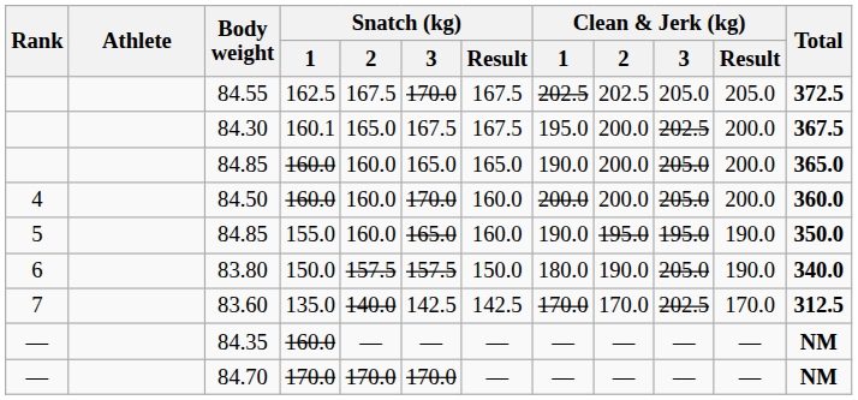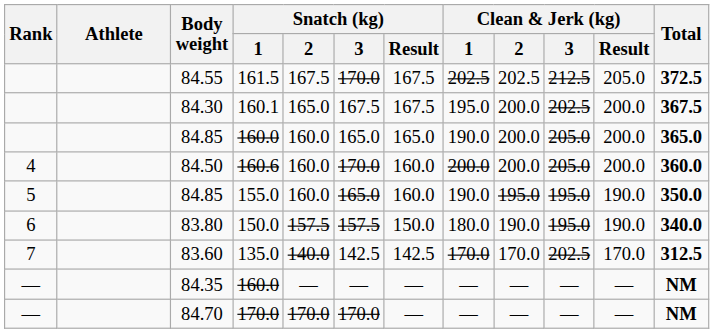 <table class = "wikitable" style="text-align:center;">
 <tr>
 <th rowspan=2 width=40>Rank</th>
 <th rowspan=2 width=250>Athlete</th>
 <th rowspan=2 width=50>Body weight</th>
 <th colspan=4>Snatch (kg)</th>
 <th colspan=4>Clean & Jerk (kg)</th>
 <th rowspan=2 width=55>Total</th>
 </tr>
 <tr>
 <th width=35>1</th>
 <th width=35>2</th>
 <th width=35>3</th>
 <th width=45>Result</th>
 <th width=35>1</th>
 <th width=35>2</th>
 <th width=35>3</th>
 <th width=45>Result</th>
 </tr>
 <tr>
 <td></td>
 <td align=left></td>
 <td>84.55</td>
-<td>162.5</td>
+<td>161.5</td>
 <td>167.5</td>
 <td><s>170.0</s></td>
 <td>167.5</td>
 <td><s>202.5</s></td>
 <td>202.5</td>
-<td>205.0</td>
+<td><s>212.5</s></td>
 <td>205.0</td>
 <td><strong>372.5</strong></td>
 </tr>
 <tr>
 <td></td>
 <td align=left></td>
 <td>84.30</td>
 <td>160.1</td>
 <td>165.0</td>
 <td>167.5</td>
 <td>167.5</td>
 <td>195.0</td>
 <td>200.0</td>
 <td><s>202.5</s></td>
 <td>200.0</td>
 <td><strong>367.5</strong></td>
 </tr>
 <tr>
 <td></td>
 <td align=left></td>
 <td>84.85</td>
 <td><s>160.0</s></td>
 <td>160.0</td>
 <td>165.0</td>
 <td>165.0</td>
 <td>190.0</td>
 <td>200.0</td>
 <td><s>205.0</s></td>
 <td>200.0</td>
 <td><strong>365.0</strong></td>
 </tr>
 <tr>
 <td>4</td>
 <td align=left></td>
 <td>84.50</td>
-<td><s>160.0</s></td>
+<td><s>160.6</s></td>
 <td>160.0</td>
 <td><s>170.0</s></td>
 <td>160.0</td>
 <td><s>200.0</s></td>
 <td>200.0</td>
 <td><s>205.0</s></td>
 <td>200.0</td>
 <td><strong>360.0</strong></td>
 </tr>
 <tr>
 <td>5</td>
 <td align=left></td>
 <td>84.85</td>
 <td>155.0</td>
 <td>160.0</td>
 <td><s>165.0</s></td>
 <td>160.0</td>
 <td>190.0</td>
 <td><s>195.0</s></td>
 <td><s>195.0</s></td>
 <td>190.0</td>
 <td><strong>350.0</strong></td>
 </tr>
 <tr>
 <td>6</td>
 <td align=left></td>
 <td>83.80</td>
 <td>150.0</td>
 <td><s>157.5</s></td>
 <td><s>157.5</s></td>
 <td>150.0</td>
 <td>180.0</td>
 <td>190.0</td>
-<td><s>205.0</s></td>
+<td><s>195.0</s></td>
 <td>190.0</td>
 <td><strong>340.0</strong></td>
 </tr>
 <tr>
 <td>7</td>
 <td align=left></td>
 <td>83.60</td>
 <td>135.0</td>
 <td><s>140.0</s></td>
 <td>142.5</td>
 <td>142.5</td>
 <td><s>170.0</s></td>
 <td>170.0</td>
 <td><s>202.5</s></td>
 <td>170.0</td>
 <td><strong>312.5</strong></td>
 </tr>
 <tr>
 <td>—</td>
 <td align=left></td>
 <td>84.35</td>
 <td><s>160.0</s></td>
 <td>—</td>
 <td>—</td>
 <td>—</td>
 <td>—</td>
 <td>—</td>
 <td>—</td>
 <td>—</td>
 <td><strong>NM</strong></td>
 </tr>
 <tr>
 <td>—</td>
 <td align=left></td>
 <td>84.70</td>
 <td><s>170.0</s></td>
 <td><s>170.0</s></td>
 <td><s>170.0</s></td>
 <td>—</td>
 <td>—</td>
 <td>—</td>
 <td>—</td>
 <td>—</td>
 <td><strong>NM</strong></td>
 </tr>
 </table>
